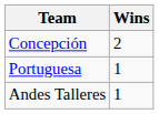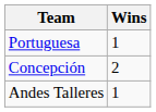 <table class="wikitable">
 <tr>
 <th>Team</th>
 <th>Wins</th>
 </tr>
 <tr>
+<td> <a href='#'>Portuguesa</a></td>
+<td>1</td>
+</tr>
+<tr>
 <td> <a href='#'>Concepción</a></td>
 <td>2</td>
-</tr>
-<tr>
-<td> <a href='#'>Portuguesa</a></td>
-<td>1</td>
 </tr>
 <tr>
 <td> Andes Talleres</td>
 <td>1</td>
 </tr>
 </table>
